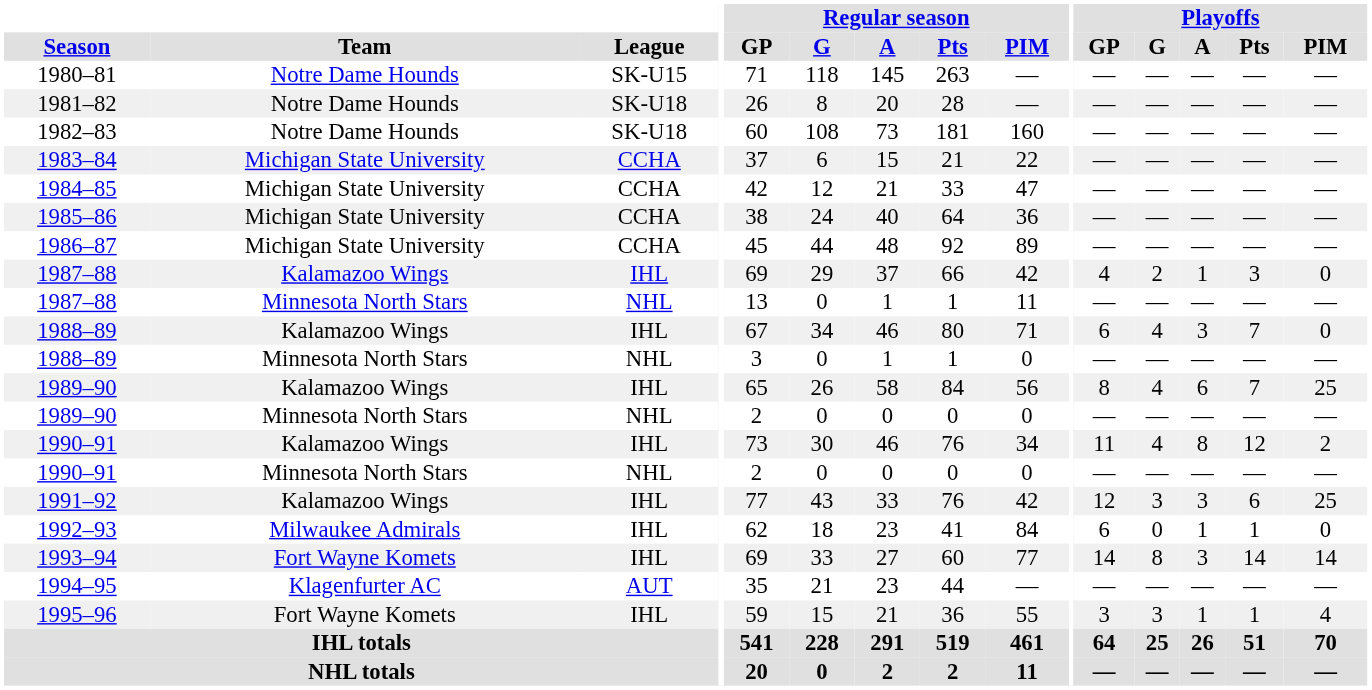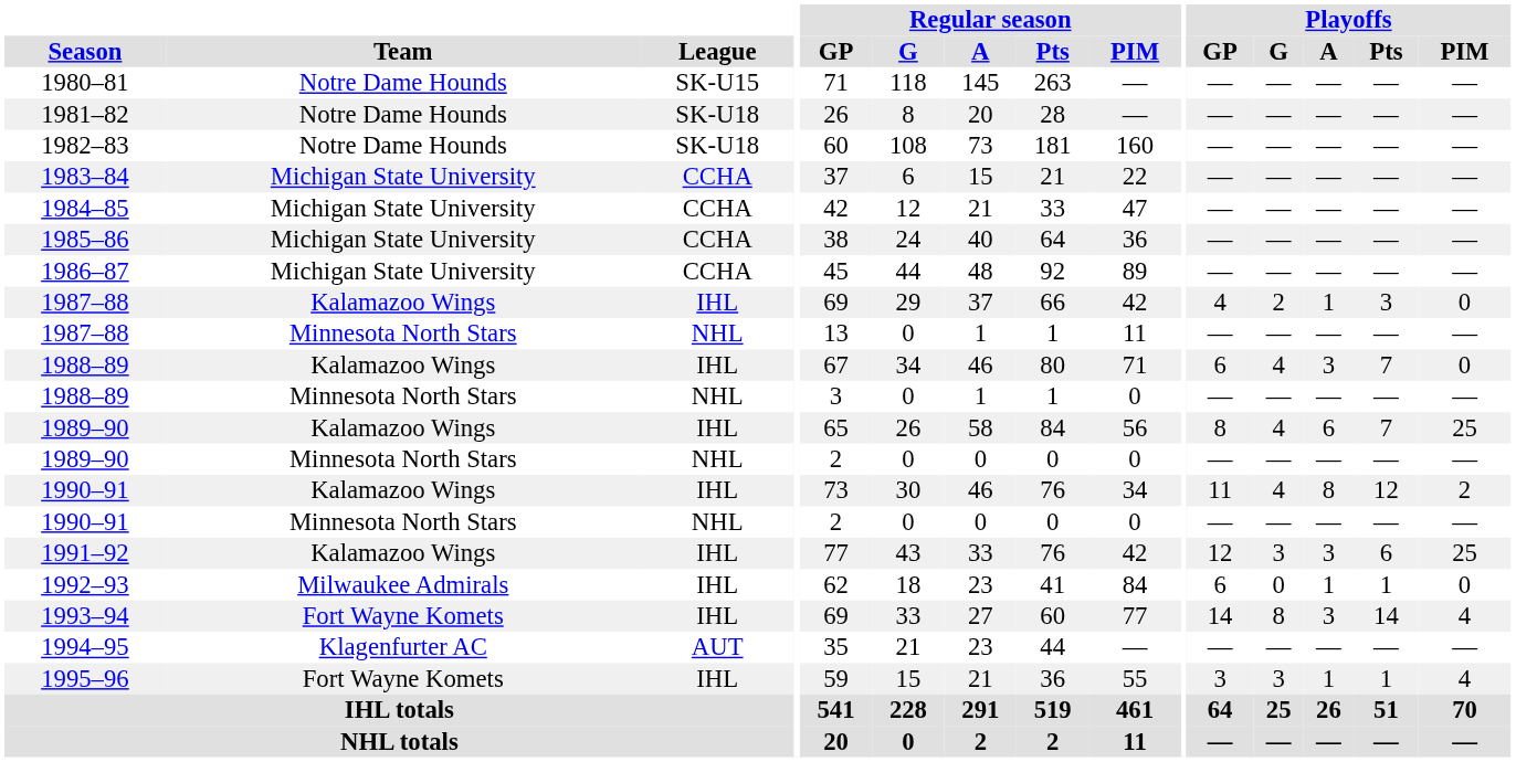 <table border="0" cellpadding="1" cellspacing="0" style="text-align:center; width:60em">
 <tr bgcolor="#e0e0e0">
 <th colspan="3" bgcolor="#ffffff"></th>
 <th rowspan="100" bgcolor="#ffffff"></th>
 <th colspan="5"><a href='#'>Regular season</a></th>
 <th rowspan="100" bgcolor="#ffffff"></th>
 <th colspan="5"><a href='#'>Playoffs</a></th>
 </tr>
 <tr bgcolor="#e0e0e0">
 <th><a href='#'>Season</a></th>
 <th>Team</th>
 <th>League</th>
 <th>GP</th>
 <th><a href='#'>G</a></th>
 <th><a href='#'>A</a></th>
 <th><a href='#'>Pts</a></th>
 <th><a href='#'>PIM</a></th>
 <th>GP</th>
 <th>G</th>
 <th>A</th>
 <th>Pts</th>
 <th>PIM</th>
 </tr>
 <tr>
 <td>1980–81</td>
 <td><a href='#'>Notre Dame Hounds</a></td>
 <td>SK-U15</td>
 <td>71</td>
 <td>118</td>
 <td>145</td>
 <td>263</td>
 <td>—</td>
 <td>—</td>
 <td>—</td>
 <td>—</td>
 <td>—</td>
 <td>—</td>
 </tr>
 <tr bgcolor="#f0f0f0">
 <td>1981–82</td>
 <td>Notre Dame Hounds</td>
 <td>SK-U18</td>
 <td>26</td>
 <td>8</td>
 <td>20</td>
 <td>28</td>
 <td>—</td>
 <td>—</td>
 <td>—</td>
 <td>—</td>
 <td>—</td>
 <td>—</td>
 </tr>
 <tr>
 <td>1982–83</td>
 <td>Notre Dame Hounds</td>
 <td>SK-U18</td>
 <td>60</td>
 <td>108</td>
 <td>73</td>
 <td>181</td>
 <td>160</td>
 <td>—</td>
 <td>—</td>
 <td>—</td>
 <td>—</td>
 <td>—</td>
 </tr>
 <tr bgcolor="#f0f0f0">
 <td><a href='#'>1983–84</a></td>
 <td><a href='#'>Michigan State University</a></td>
 <td><a href='#'>CCHA</a></td>
 <td>37</td>
 <td>6</td>
 <td>15</td>
 <td>21</td>
 <td>22</td>
 <td>—</td>
 <td>—</td>
 <td>—</td>
 <td>—</td>
 <td>—</td>
 </tr>
 <tr>
 <td><a href='#'>1984–85</a></td>
 <td>Michigan State University</td>
 <td>CCHA</td>
 <td>42</td>
 <td>12</td>
 <td>21</td>
 <td>33</td>
 <td>47</td>
 <td>—</td>
 <td>—</td>
 <td>—</td>
 <td>—</td>
 <td>—</td>
 </tr>
 <tr bgcolor="#f0f0f0">
 <td><a href='#'>1985–86</a></td>
 <td>Michigan State University</td>
 <td>CCHA</td>
 <td>38</td>
 <td>24</td>
 <td>40</td>
 <td>64</td>
 <td>36</td>
 <td>—</td>
 <td>—</td>
 <td>—</td>
 <td>—</td>
 <td>—</td>
 </tr>
 <tr>
 <td><a href='#'>1986–87</a></td>
 <td>Michigan State University</td>
 <td>CCHA</td>
 <td>45</td>
 <td>44</td>
 <td>48</td>
 <td>92</td>
 <td>89</td>
 <td>—</td>
 <td>—</td>
 <td>—</td>
 <td>—</td>
 <td>—</td>
 </tr>
 <tr bgcolor="#f0f0f0">
 <td><a href='#'>1987–88</a></td>
 <td><a href='#'>Kalamazoo Wings</a></td>
 <td><a href='#'>IHL</a></td>
 <td>69</td>
 <td>29</td>
 <td>37</td>
 <td>66</td>
 <td>42</td>
 <td>4</td>
 <td>2</td>
 <td>1</td>
 <td>3</td>
 <td>0</td>
 </tr>
 <tr>
 <td><a href='#'>1987–88</a></td>
 <td><a href='#'>Minnesota North Stars</a></td>
 <td><a href='#'>NHL</a></td>
 <td>13</td>
 <td>0</td>
 <td>1</td>
 <td>1</td>
 <td>11</td>
 <td>—</td>
 <td>—</td>
 <td>—</td>
 <td>—</td>
 <td>—</td>
 </tr>
 <tr bgcolor="#f0f0f0">
 <td><a href='#'>1988–89</a></td>
 <td>Kalamazoo Wings</td>
 <td>IHL</td>
 <td>67</td>
 <td>34</td>
 <td>46</td>
 <td>80</td>
 <td>71</td>
 <td>6</td>
 <td>4</td>
 <td>3</td>
 <td>7</td>
 <td>0</td>
 </tr>
 <tr>
 <td><a href='#'>1988–89</a></td>
 <td>Minnesota North Stars</td>
 <td>NHL</td>
 <td>3</td>
 <td>0</td>
 <td>1</td>
 <td>1</td>
 <td>0</td>
 <td>—</td>
 <td>—</td>
 <td>—</td>
 <td>—</td>
 <td>—</td>
 </tr>
 <tr bgcolor="#f0f0f0">
 <td><a href='#'>1989–90</a></td>
 <td>Kalamazoo Wings</td>
 <td>IHL</td>
 <td>65</td>
 <td>26</td>
 <td>58</td>
 <td>84</td>
 <td>56</td>
 <td>8</td>
 <td>4</td>
 <td>6</td>
 <td>7</td>
 <td>25</td>
 </tr>
 <tr>
 <td><a href='#'>1989–90</a></td>
 <td>Minnesota North Stars</td>
 <td>NHL</td>
 <td>2</td>
 <td>0</td>
 <td>0</td>
 <td>0</td>
 <td>0</td>
 <td>—</td>
 <td>—</td>
 <td>—</td>
 <td>—</td>
 <td>—</td>
 </tr>
 <tr bgcolor="#f0f0f0">
 <td><a href='#'>1990–91</a></td>
 <td>Kalamazoo Wings</td>
 <td>IHL</td>
 <td>73</td>
 <td>30</td>
 <td>46</td>
 <td>76</td>
 <td>34</td>
 <td>11</td>
 <td>4</td>
 <td>8</td>
 <td>12</td>
 <td>2</td>
 </tr>
 <tr>
 <td><a href='#'>1990–91</a></td>
 <td>Minnesota North Stars</td>
 <td>NHL</td>
 <td>2</td>
 <td>0</td>
 <td>0</td>
 <td>0</td>
 <td>0</td>
 <td>—</td>
 <td>—</td>
 <td>—</td>
 <td>—</td>
 <td>—</td>
 </tr>
 <tr bgcolor="#f0f0f0">
 <td><a href='#'>1991–92</a></td>
 <td>Kalamazoo Wings</td>
 <td>IHL</td>
 <td>77</td>
 <td>43</td>
 <td>33</td>
 <td>76</td>
 <td>42</td>
 <td>12</td>
 <td>3</td>
 <td>3</td>
 <td>6</td>
 <td>25</td>
 </tr>
 <tr>
 <td><a href='#'>1992–93</a></td>
 <td><a href='#'>Milwaukee Admirals</a></td>
 <td>IHL</td>
 <td>62</td>
 <td>18</td>
 <td>23</td>
 <td>41</td>
 <td>84</td>
 <td>6</td>
 <td>0</td>
 <td>1</td>
 <td>1</td>
 <td>0</td>
 </tr>
 <tr bgcolor="#f0f0f0">
 <td><a href='#'>1993–94</a></td>
 <td><a href='#'>Fort Wayne Komets</a></td>
 <td>IHL</td>
 <td>69</td>
 <td>33</td>
 <td>27</td>
 <td>60</td>
 <td>77</td>
 <td>14</td>
 <td>8</td>
 <td>3</td>
 <td>14</td>
-<td>14</td>
+<td>4</td>
 </tr>
 <tr>
 <td><a href='#'>1994–95</a></td>
 <td><a href='#'>Klagenfurter AC</a></td>
 <td><a href='#'>AUT</a></td>
 <td>35</td>
 <td>21</td>
 <td>23</td>
 <td>44</td>
 <td>—</td>
 <td>—</td>
 <td>—</td>
 <td>—</td>
 <td>—</td>
 <td>—</td>
 </tr>
 <tr bgcolor="#f0f0f0">
 <td><a href='#'>1995–96</a></td>
 <td>Fort Wayne Komets</td>
 <td>IHL</td>
 <td>59</td>
 <td>15</td>
 <td>21</td>
 <td>36</td>
 <td>55</td>
 <td>3</td>
 <td>3</td>
 <td>1</td>
 <td>1</td>
 <td>4</td>
 </tr>
 <tr bgcolor="#e0e0e0">
 <th colspan="3">IHL totals</th>
 <th>541</th>
 <th>228</th>
 <th>291</th>
 <th>519</th>
 <th>461</th>
 <th>64</th>
 <th>25</th>
 <th>26</th>
 <th>51</th>
 <th>70</th>
 </tr>
 <tr bgcolor="#e0e0e0">
 <th colspan="3">NHL totals</th>
 <th>20</th>
 <th>0</th>
 <th>2</th>
 <th>2</th>
 <th>11</th>
 <th>—</th>
 <th>—</th>
 <th>—</th>
 <th>—</th>
 <th>—</th>
 </tr>
 </table>
